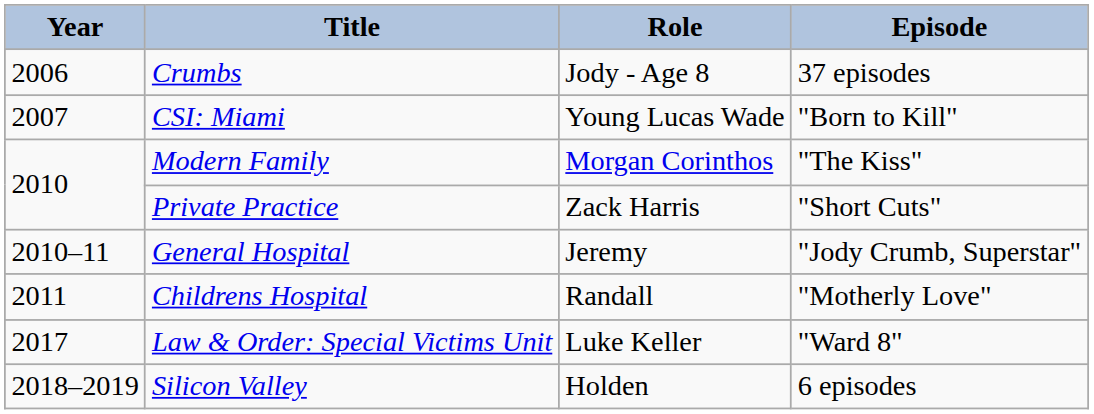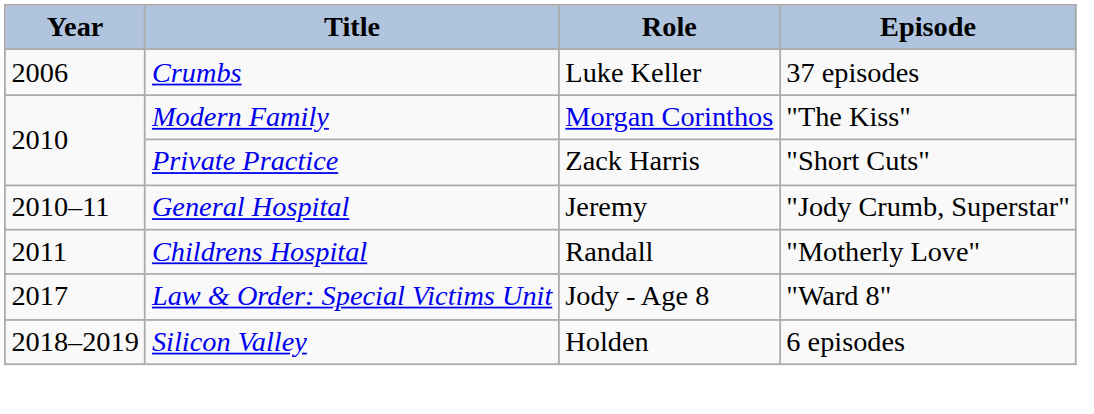 <table class="wikitable sortable">
 <tr>
 <th style="background:#B0C4DE;text-align:center;">Year</th>
 <th style="background:#B0C4DE;text-align:center;">Title</th>
 <th style="background:#B0C4DE;text-align:center;">Role</th>
 <th class="unsortable" style="background:#B0C4DE;text-align:center;">Episode</th>
 </tr>
 <tr>
 <td>2006</td>
 <td><em><a href='#'>Crumbs</a></em></td>
-<td>Jody - Age 8</td>
+<td>Luke Keller</td>
 <td>37 episodes</td>
-</tr>
-<tr>
-<td>2007</td>
-<td><em><a href='#'>CSI: Miami</a></em></td>
-<td>Young Lucas Wade</td>
-<td>"Born to Kill"</td>
 </tr>
 <tr>
 <td rowspan="2">2010</td>
 <td><em><a href='#'>Modern Family</a></em></td>
 <td><a href='#'>Morgan Corinthos</a></td>
 <td>"The Kiss"</td>
 </tr>
 <tr>
 <td><em><a href='#'>Private Practice</a></em></td>
 <td>Zack Harris</td>
 <td>"Short Cuts"</td>
 </tr>
 <tr>
 <td>2010–11</td>
 <td><em><a href='#'>General Hospital</a></em></td>
 <td>Jeremy</td>
 <td>"Jody Crumb, Superstar"</td>
 </tr>
 <tr>
 <td>2011</td>
 <td><em><a href='#'>Childrens Hospital</a></em></td>
 <td>Randall</td>
 <td>"Motherly Love"</td>
 </tr>
 <tr>
 <td>2017</td>
 <td><em><a href='#'>Law & Order: Special Victims Unit</a></em></td>
-<td>Luke Keller</td>
+<td>Jody - Age 8</td>
 <td>"Ward 8"</td>
 </tr>
 <tr>
 <td>2018–2019</td>
 <td><em><a href='#'>Silicon Valley</a></em></td>
 <td>Holden</td>
 <td>6 episodes</td>
 </tr>
 </table>
